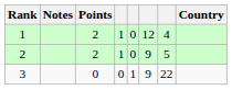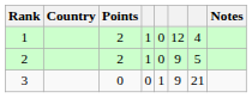 <table class="wikitable sortable" style="text-align: center;">
 <tr>
 <th>Rank</th>
-<th>Notes</th>
+<th>Country</th>
 <th>Points</th>
 <th></th>
 <th></th>
 <th></th>
 <th></th>
-<th>Country</th>
+<th>Notes</th>
 </tr>
 <tr style="background:#cfc;">
 <td>1</td>
-<td></td>
+<td align=left></td>
 <td>2</td>
 <td>1</td>
 <td>0</td>
 <td>12</td>
 <td>4</td>
-<td align=left></td>
+<td></td>
 </tr>
 <tr style="background:#cfc;">
 <td>2</td>
-<td></td>
+<td align=left></td>
 <td>2</td>
 <td>1</td>
 <td>0</td>
 <td>9</td>
 <td>5</td>
-<td align=left></td>
+<td></td>
 </tr>
 <tr>
 <td>3</td>
-<td></td>
+<td align=left></td>
 <td>0</td>
 <td>0</td>
 <td>1</td>
 <td>9</td>
-<td>22</td>
-<td align=left></td>
+<td>21</td>
+<td></td>
 </tr>
 </table>
